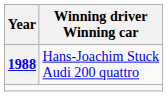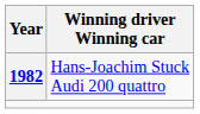 <table class="wikitable" style="font-size: 95%;">
 <tr>
 <th>Year</th>
 <th>Winning driver<br>Winning car</th>
 </tr>
 <tr>
-<th><a href='#'>1988</a></th>
+<th><a href='#'>1982</a></th>
 <td> <a href='#'>Hans-Joachim Stuck</a><br><a href='#'>Audi 200 quattro</a></td>
 </tr>
 <tr>
 <td style="text-align:center;" colspan=2></td>
 </tr>
 </table>
